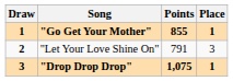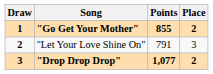 <table class="sortable wikitable" style="margin: 1em auto 1em auto; text-align:center">
 <tr>
 <th>Draw</th>
 <th>Song</th>
 <th>Points</th>
 <th>Place</th>
 </tr>
 <tr style="font-weight:bold; background:navajowhite;">
 <td>1</td>
 <td align="left">"Go Get Your Mother"</td>
 <td>855</td>
-<td>1</td>
+<td>2</td>
 </tr>
 <tr>
 <td><strong>2</strong></td>
 <td align="left">"Let Your Love Shine On"</td>
 <td>791</td>
 <td>3</td>
 </tr>
 <tr style="font-weight:bold; background:navajowhite;">
 <td>3</td>
 <td align="left">"Drop Drop Drop"</td>
-<td>1,075</td>
-<td>1</td>
+<td>1,077</td>
+<td>2</td>
 </tr>
 </table>
